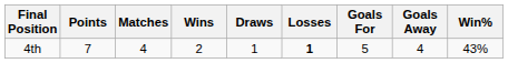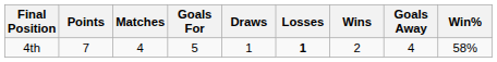 <table class="wikitable" style="font-size: 95%; text-align: center;">
 <tr>
 <th width=60>Final Position</th>
 <th width=60>Points</th>
 <th width=60>Matches</th>
-<th width=60>Wins</th>
+<th width=60>Goals For</th>
 <th width=60>Draws</th>
 <th width=60>Losses</th>
-<th width=60>Goals For</th>
+<th width=60>Wins</th>
 <th width=60>Goals Away</th>
 <th width=60>Win%</th>
 </tr>
 <tr>
 <td>4th</td>
 <td>7</td>
 <td>4</td>
-<td>2</td>
+<td>5</td>
 <td>1</td>
 <td><strong>1</strong></td>
-<td>5</td>
+<td>2</td>
 <td>4</td>
-<td>43%</td>
+<td>58%</td>
 </tr>
 </table>
